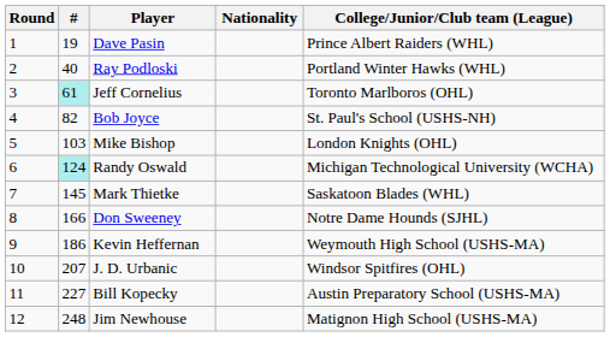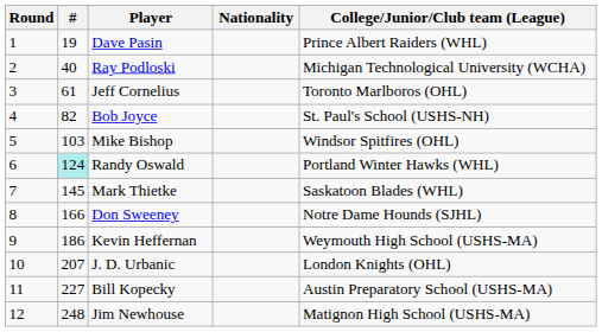 <table class="wikitable">
 <tr align="center">
 <th bgcolor="#DDDDFF" width="4.0%">Round</th>
 <th bgcolor="#DDDDFF" width="4.0%">#</th>
 <th bgcolor="#DDDDFF" width="21.0%">Player</th>
 <th bgcolor="#DDDDFF" width="14.5%">Nationality</th>
 <th bgcolor="#DDDDFF" width="50.0%">College/Junior/Club team (League)</th>
 </tr>
 <tr>
 <td>1</td>
 <td>19</td>
 <td><a href='#'>Dave Pasin</a></td>
 <td></td>
 <td>Prince Albert Raiders (WHL)</td>
 </tr>
 <tr>
 <td>2</td>
 <td>40</td>
 <td><a href='#'>Ray Podloski</a></td>
 <td></td>
-<td>Portland Winter Hawks (WHL)</td>
+<td>Michigan Technological University (WCHA)</td>
 </tr>
 <tr>
 <td>3</td>
-<td style="background: paleturquoise;">61</td>
+<td>61</td>
 <td>Jeff Cornelius</td>
 <td></td>
 <td>Toronto Marlboros (OHL)</td>
 </tr>
 <tr>
 <td>4</td>
 <td>82</td>
 <td><a href='#'>Bob Joyce</a></td>
 <td></td>
 <td>St. Paul's School (USHS-NH)</td>
 </tr>
 <tr>
 <td>5</td>
 <td>103</td>
 <td>Mike Bishop</td>
 <td></td>
-<td>London Knights (OHL)</td>
+<td>Windsor Spitfires (OHL)</td>
 </tr>
 <tr>
 <td>6</td>
 <td style="background: paleturquoise;">124</td>
 <td>Randy Oswald</td>
 <td></td>
-<td>Michigan Technological University (WCHA)</td>
+<td>Portland Winter Hawks (WHL)</td>
 </tr>
 <tr>
 <td>7</td>
 <td>145</td>
 <td>Mark Thietke</td>
 <td></td>
 <td>Saskatoon Blades (WHL)</td>
 </tr>
 <tr>
 <td>8</td>
 <td>166</td>
 <td><a href='#'>Don Sweeney</a></td>
 <td></td>
 <td>Notre Dame Hounds (SJHL)</td>
 </tr>
 <tr>
 <td>9</td>
 <td>186</td>
 <td>Kevin Heffernan</td>
 <td></td>
 <td>Weymouth High School (USHS-MA)</td>
 </tr>
 <tr>
 <td>10</td>
 <td>207</td>
 <td>J. D. Urbanic</td>
 <td></td>
-<td>Windsor Spitfires (OHL)</td>
+<td>London Knights (OHL)</td>
 </tr>
 <tr>
 <td>11</td>
 <td>227</td>
 <td>Bill Kopecky</td>
 <td></td>
 <td>Austin Preparatory School (USHS-MA)</td>
 </tr>
 <tr>
 <td>12</td>
 <td>248</td>
 <td>Jim Newhouse</td>
 <td></td>
 <td>Matignon High School (USHS-MA)</td>
 </tr>
 </table>
